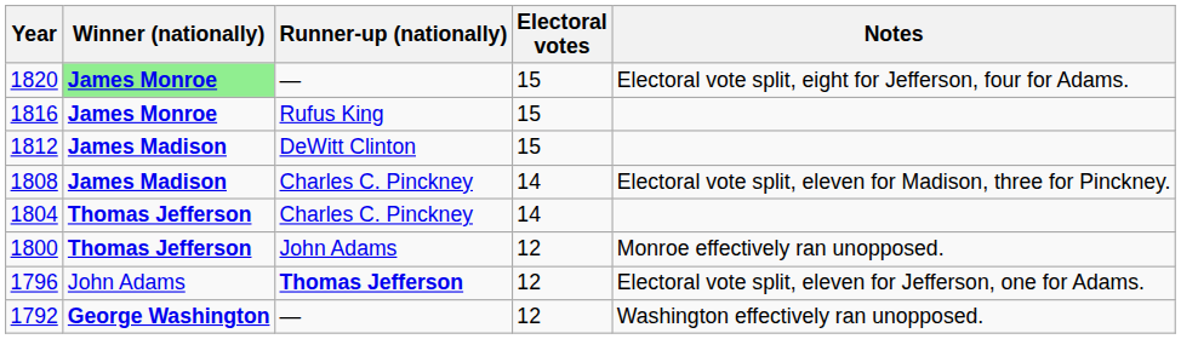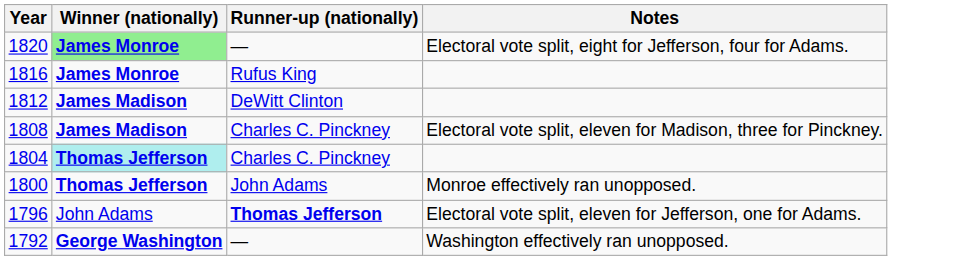 <table class="wikitable sortable">
 <tr>
 <th data-sort-type="number">Year</th>
 <th>Winner (nationally)</th>
 <th>Runner-up (nationally)</th>
-<th data-sort-type="number">Electoral<br>votes</th>
 <th class="unsortable">Notes</th>
 </tr>
 <tr>
 <td><a href='#'>1820</a></td>
 <td style="background: lightgreen;"><strong><a href='#'>James Monroe</a></strong></td>
 <td>—</td>
-<td>15</td>
 <td>Electoral vote split, eight for Jefferson, four for Adams.</td>
 </tr>
 <tr>
 <td><a href='#'>1816</a></td>
 <td><strong><a href='#'>James Monroe</a></strong></td>
 <td><a href='#'>Rufus King</a></td>
-<td>15</td>
 <td></td>
 </tr>
 <tr>
 <td><a href='#'>1812</a></td>
 <td><strong><a href='#'>James Madison</a></strong></td>
 <td><a href='#'>DeWitt Clinton</a></td>
-<td>15</td>
 <td></td>
 </tr>
 <tr>
 <td><a href='#'>1808</a></td>
 <td><strong><a href='#'>James Madison</a></strong></td>
 <td><a href='#'>Charles C. Pinckney</a></td>
-<td>14</td>
 <td>Electoral vote split, eleven for Madison, three for Pinckney.</td>
 </tr>
 <tr>
 <td><a href='#'>1804</a></td>
-<td><strong><a href='#'>Thomas Jefferson</a></strong></td>
+<td style="background: paleturquoise;"><strong><a href='#'>Thomas Jefferson</a></strong></td>
 <td><a href='#'>Charles C. Pinckney</a></td>
-<td>14</td>
 <td></td>
 </tr>
 <tr>
 <td><a href='#'>1800</a></td>
 <td><strong><a href='#'>Thomas Jefferson</a></strong></td>
 <td><a href='#'>John Adams</a></td>
-<td>12</td>
 <td>Monroe effectively ran unopposed.</td>
 </tr>
 <tr>
 <td><a href='#'>1796</a></td>
 <td><a href='#'>John Adams</a></td>
 <td><strong><a href='#'>Thomas Jefferson</a></strong></td>
-<td>12</td>
 <td>Electoral vote split, eleven for Jefferson, one for Adams.</td>
 </tr>
 <tr>
 <td><a href='#'>1792</a></td>
 <td><strong><a href='#'>George Washington</a></strong></td>
 <td>—</td>
-<td>12</td>
 <td>Washington effectively ran unopposed.</td>
 </tr>
 </table>
